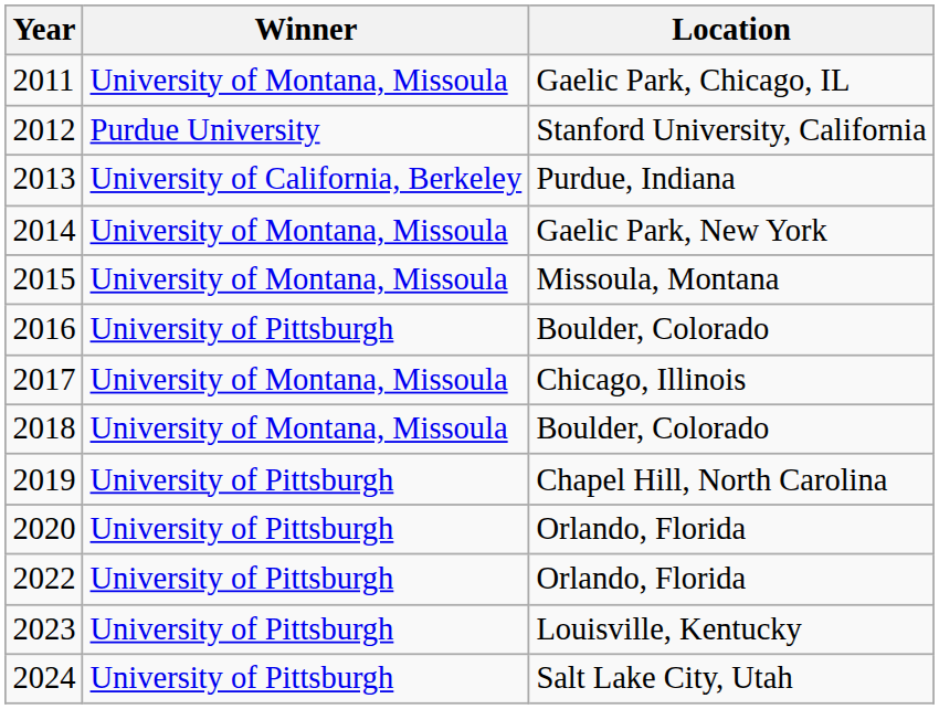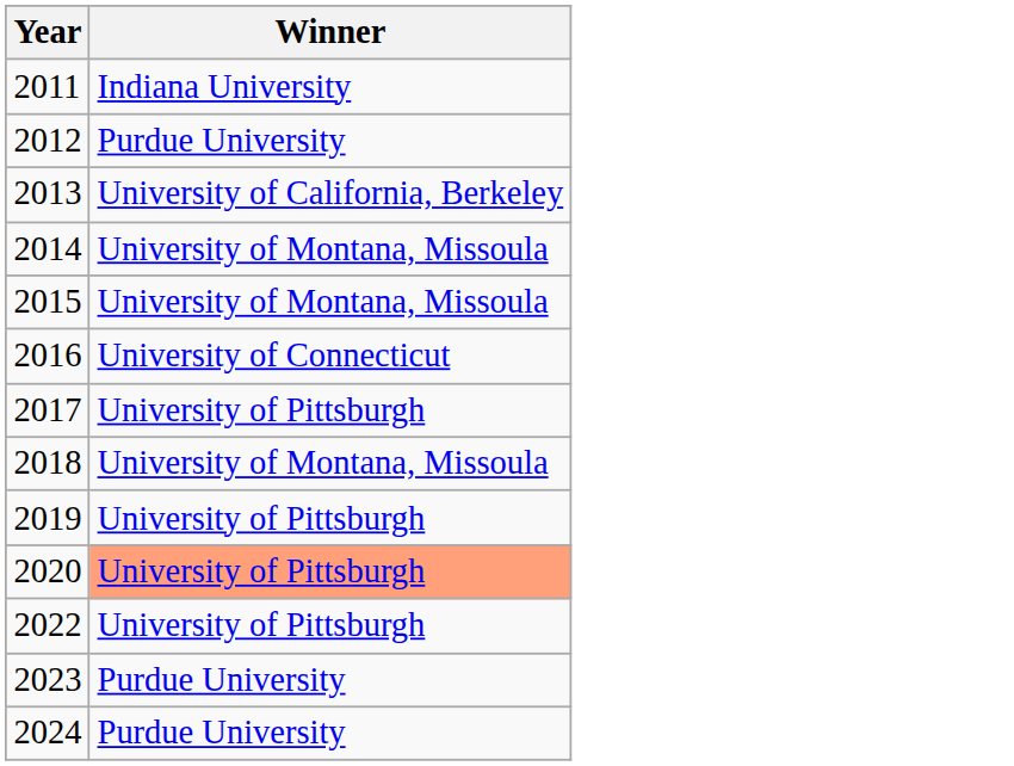 <table class="wikitable">
 <tr>
 <th>Year</th>
 <th>Winner</th>
-<th>Location</th>
 </tr>
 <tr>
 <td>2011</td>
-<td><a href='#'>University of Montana, Missoula</a></td>
-<td>Gaelic Park, Chicago, IL</td>
+<td><a href='#'>Indiana University</a></td>
 </tr>
 <tr>
 <td>2012</td>
 <td><a href='#'>Purdue University</a></td>
-<td>Stanford University, California</td>
 </tr>
 <tr>
 <td>2013</td>
 <td><a href='#'>University of California, Berkeley</a></td>
-<td>Purdue, Indiana</td>
 </tr>
 <tr>
 <td>2014</td>
 <td><a href='#'>University of Montana, Missoula</a></td>
-<td>Gaelic Park, New York</td>
 </tr>
 <tr>
 <td>2015</td>
 <td><a href='#'>University of Montana, Missoula</a></td>
-<td>Missoula, Montana</td>
 </tr>
 <tr>
 <td>2016</td>
-<td><a href='#'>University of Pittsburgh</a></td>
-<td>Boulder, Colorado</td>
+<td><a href='#'>University of Connecticut</a></td>
 </tr>
 <tr>
 <td>2017</td>
-<td><a href='#'>University of Montana, Missoula</a></td>
-<td>Chicago, Illinois</td>
+<td><a href='#'>University of Pittsburgh</a></td>
 </tr>
 <tr>
 <td>2018</td>
 <td><a href='#'>University of Montana, Missoula</a></td>
-<td>Boulder, Colorado</td>
 </tr>
 <tr>
 <td>2019</td>
 <td><a href='#'>University of Pittsburgh</a></td>
-<td>Chapel Hill, North Carolina</td>
 </tr>
 <tr>
 <td>2020</td>
-<td><a href='#'>University of Pittsburgh</a></td>
-<td>Orlando, Florida</td>
+<td style="background: lightsalmon;"><a href='#'>University of Pittsburgh</a></td>
 </tr>
 <tr>
 <td>2022</td>
 <td><a href='#'>University of Pittsburgh</a></td>
-<td>Orlando, Florida</td>
 </tr>
 <tr>
 <td>2023</td>
-<td><a href='#'>University of Pittsburgh</a></td>
-<td>Louisville, Kentucky</td>
+<td><a href='#'>Purdue University</a></td>
 </tr>
 <tr>
 <td>2024</td>
-<td><a href='#'>University of Pittsburgh</a></td>
-<td>Salt Lake City, Utah</td>
+<td><a href='#'>Purdue University</a></td>
 </tr>
 </table>
